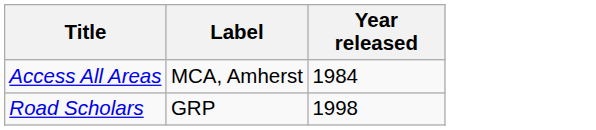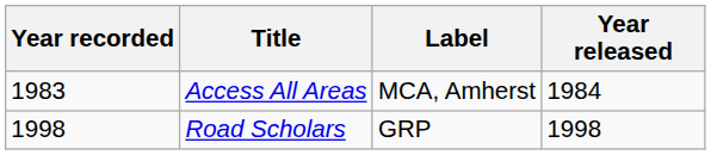 <table class="wikitable">
 <tr>
+<th>Year recorded</th>
 <th>Title</th>
 <th>Label</th>
 <th style="width:100px;">Year released</th>
 </tr>
 <tr>
+<td>1983</td>
 <td align=left><em><a href='#'>Access All Areas</a></em></td>
 <td align=left>MCA, Amherst</td>
 <td>1984</td>
 </tr>
 <tr>
+<td>1998</td>
 <td align=left><em><a href='#'>Road Scholars</a></em></td>
 <td align=left>GRP</td>
 <td>1998</td>
 </tr>
 </table>
